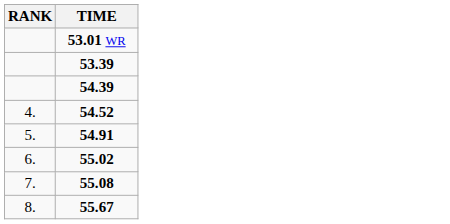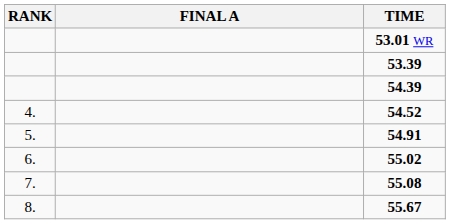 <table class="wikitable">
 <tr>
 <th>RANK</th>
+<th style="width: 20em">FINAL A</th>
 <th style="width: 5em">TIME</th>
 </tr>
 <tr>
 <td align="center"></td>
+<td></td>
 <td align="center"><strong>53.01</strong> <small><a href='#'>WR</a></small></td>
 </tr>
 <tr>
 <td align="center"></td>
+<td></td>
 <td align="center"><strong>53.39</strong></td>
 </tr>
 <tr>
 <td align="center"></td>
+<td></td>
 <td align="center"><strong>54.39</strong></td>
 </tr>
 <tr>
 <td align="center">4.</td>
+<td></td>
 <td align="center"><strong>54.52</strong></td>
 </tr>
 <tr>
 <td align="center">5.</td>
+<td></td>
 <td align="center"><strong>54.91</strong></td>
 </tr>
 <tr>
 <td align="center">6.</td>
+<td></td>
 <td align="center"><strong>55.02</strong></td>
 </tr>
 <tr>
 <td align="center">7.</td>
+<td></td>
 <td align="center"><strong>55.08</strong></td>
 </tr>
 <tr>
 <td align="center">8.</td>
+<td></td>
 <td align="center"><strong>55.67</strong></td>
 </tr>
 </table>
